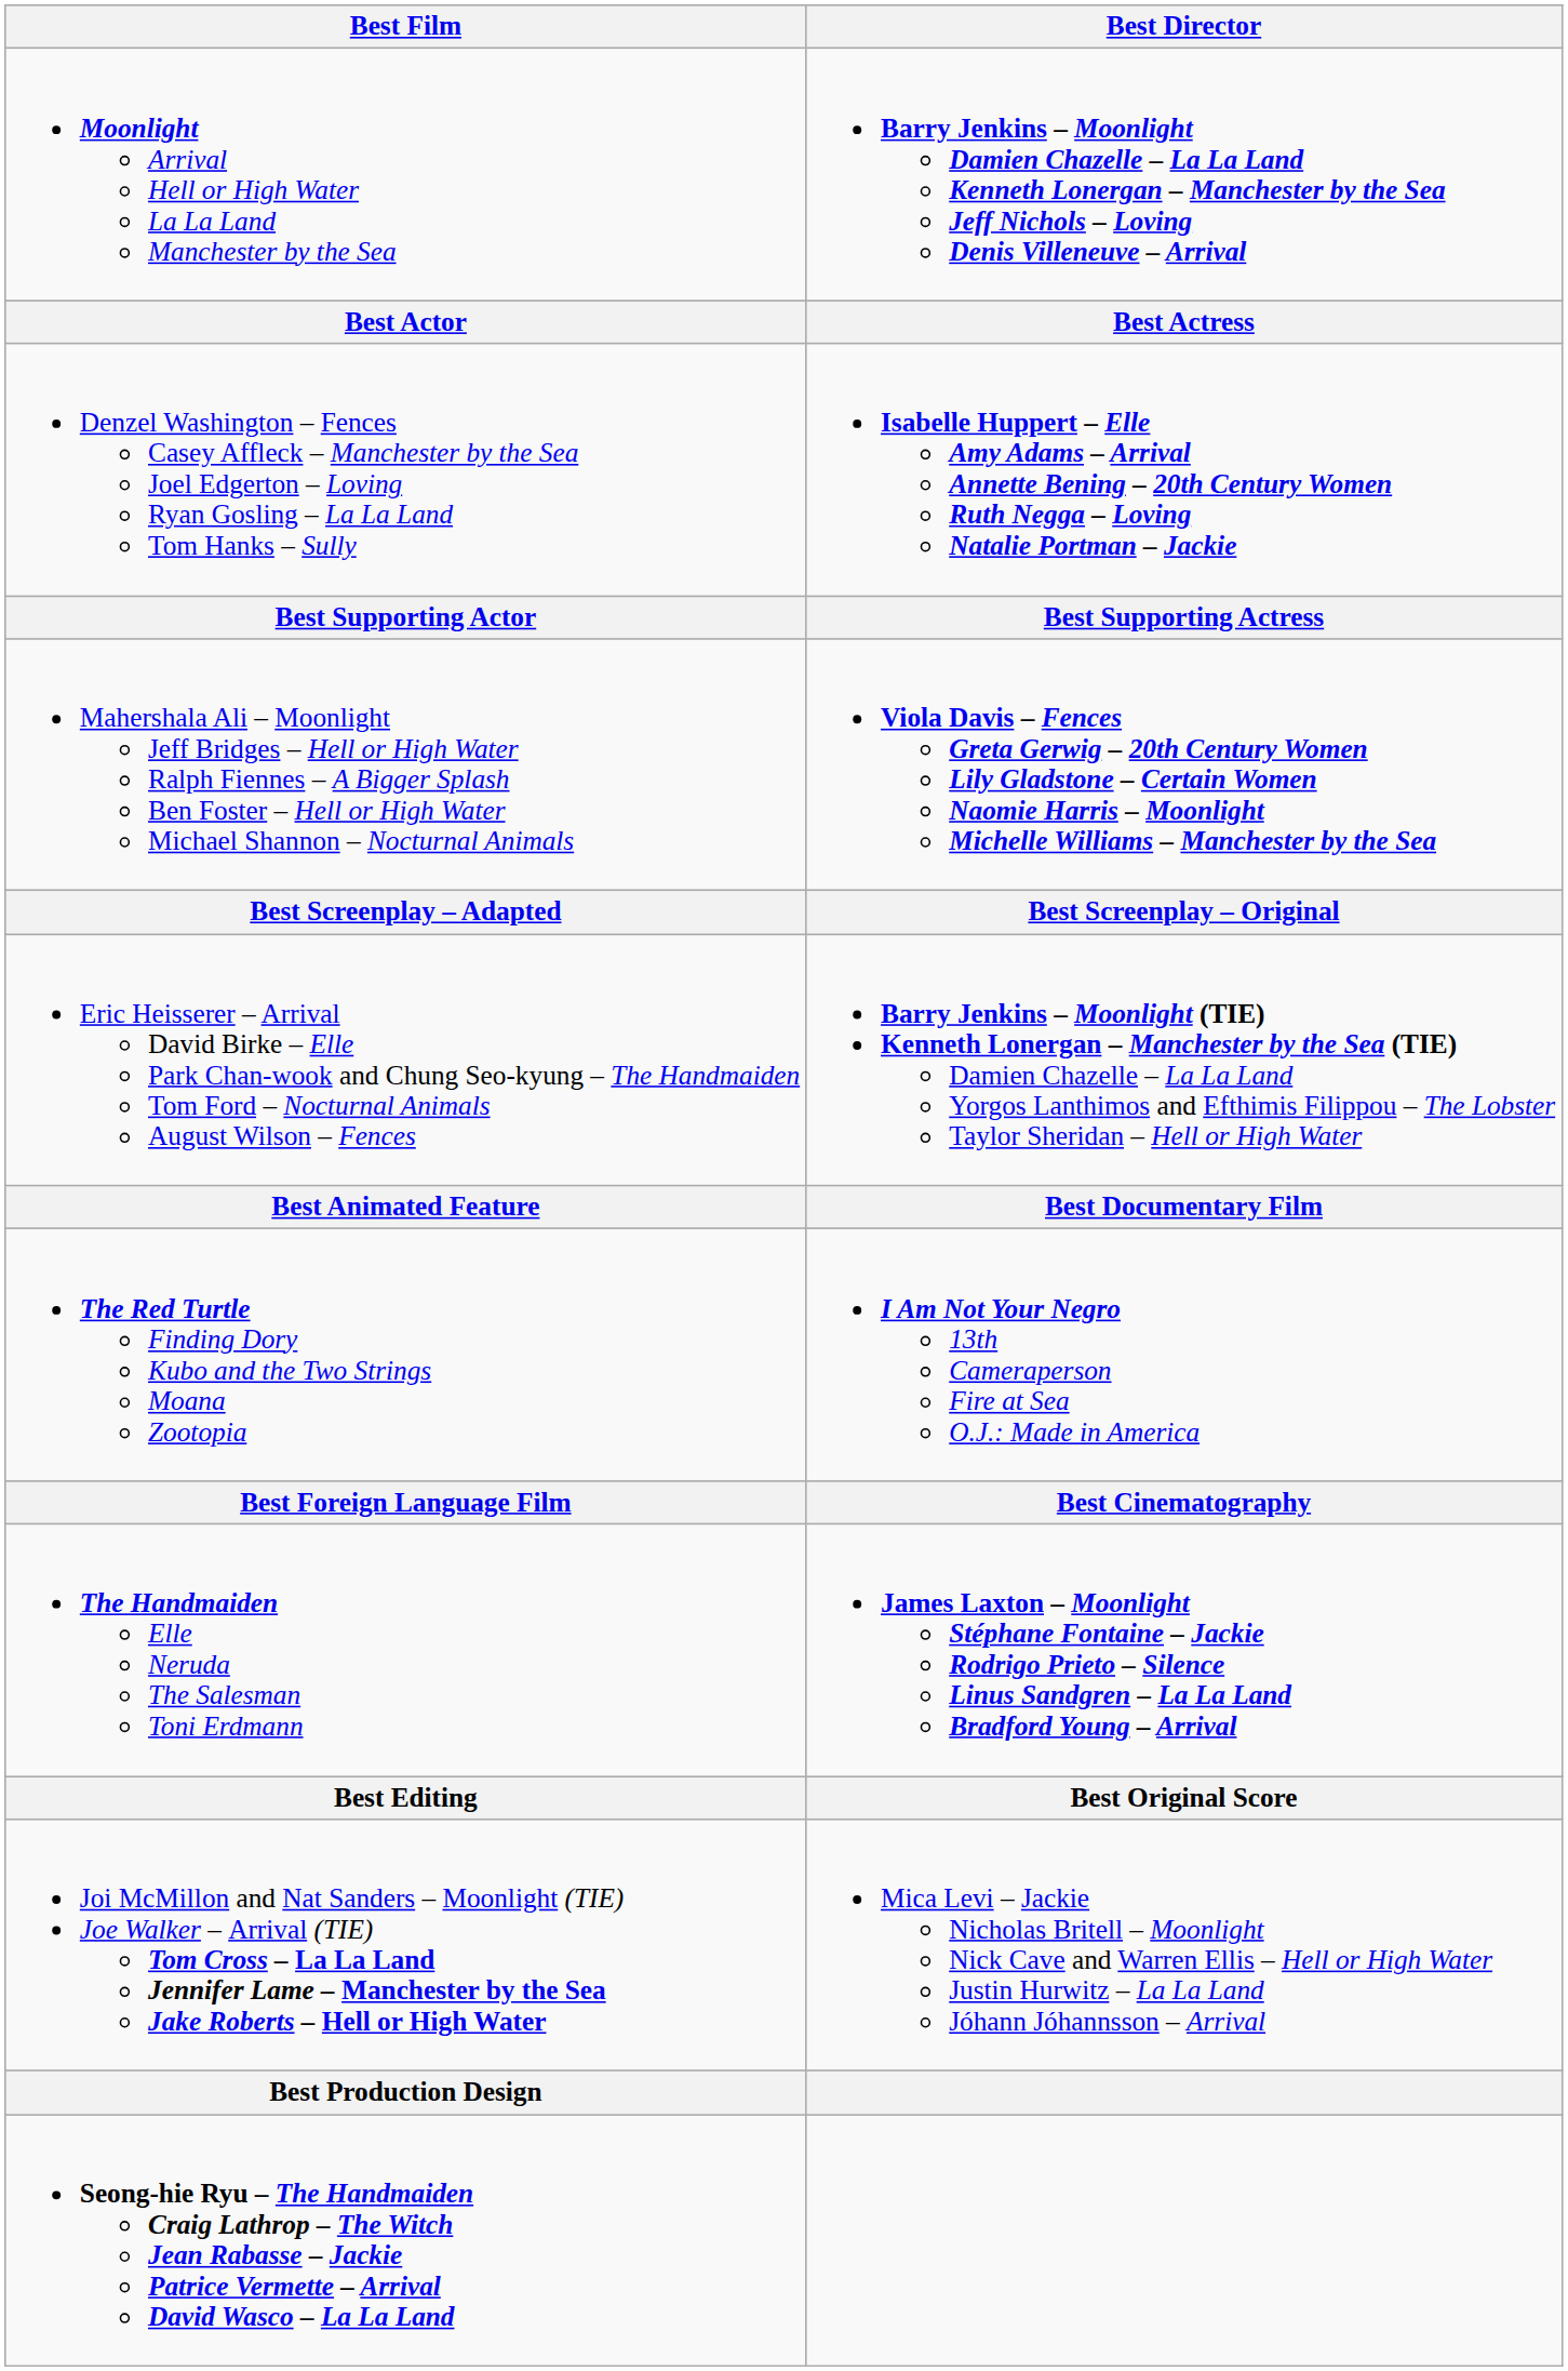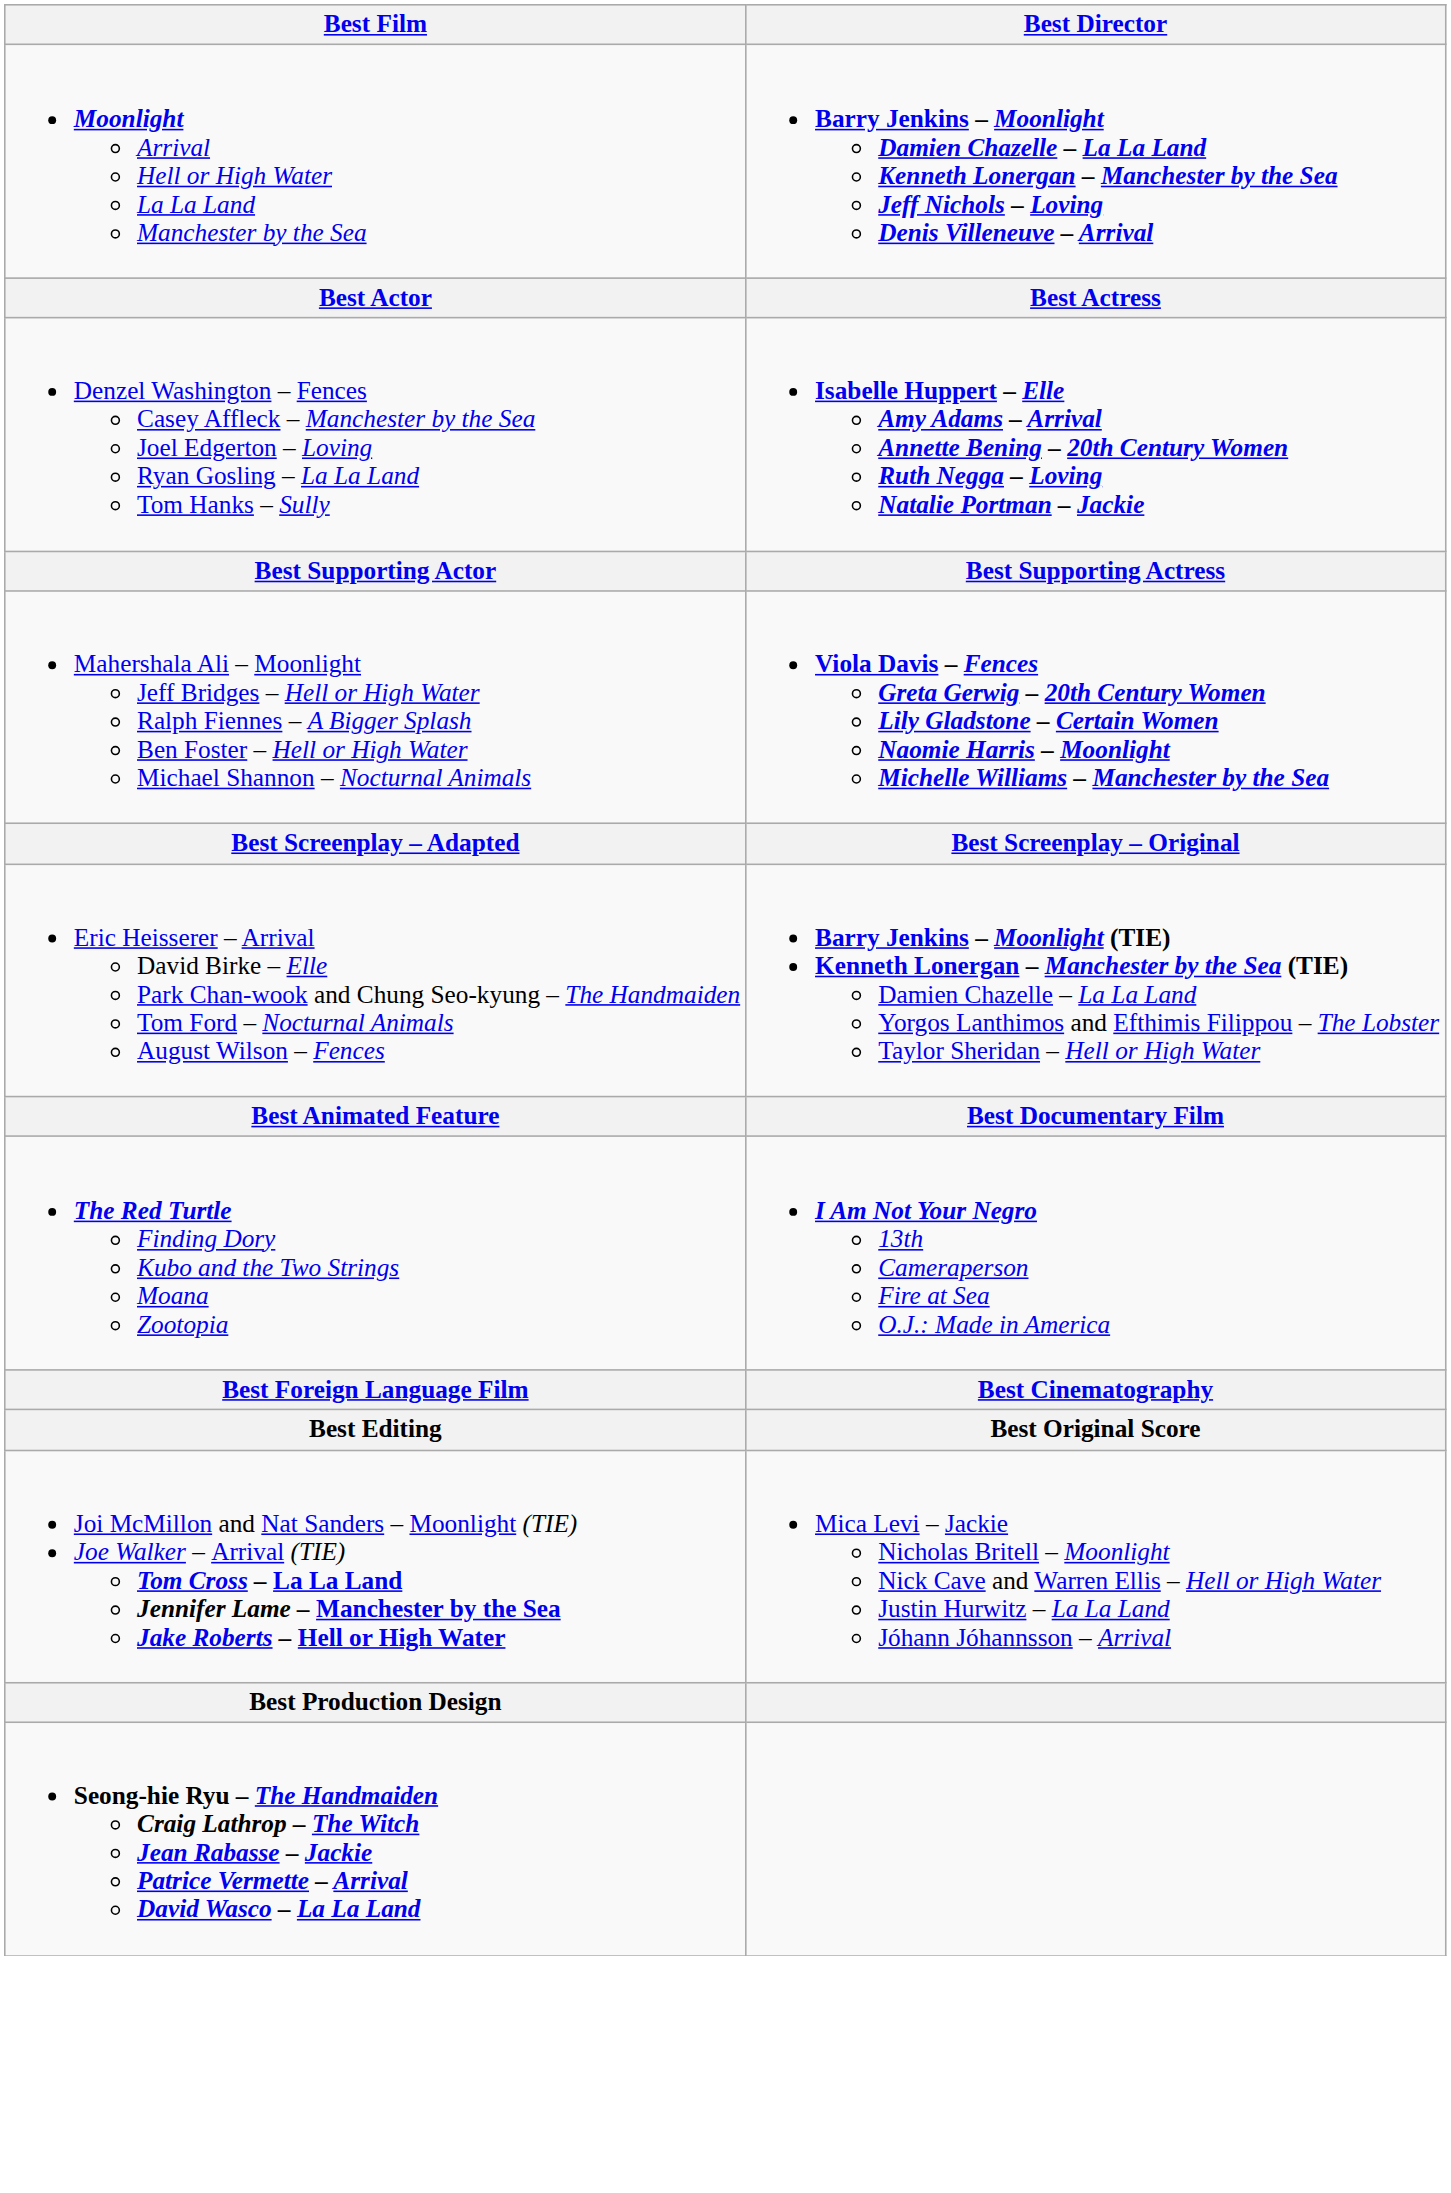 <table class=wikitable style="width=100%">
 <tr>
 <th style="width=50%"><a href='#'>Best Film</a></th>
 <th style="width=50%"><a href='#'>Best Director</a></th>
 </tr>
 <tr>
 <td valign="top"><br><ul><li><strong><em><a href='#'>Moonlight</a></em></strong><ul><li><em><a href='#'>Arrival</a></em></li><li><em><a href='#'>Hell or High Water</a></em></li><li><em><a href='#'>La La Land</a></em></li><li><em><a href='#'>Manchester by the Sea</a></em></li></ul></li></ul></td>
 <td valign="top"><br><ul><li><strong><a href='#'>Barry Jenkins</a> – <em><a href='#'>Moonlight</a><strong><em><ul><li><a href='#'>Damien Chazelle</a> – </em><a href='#'>La La Land</a><em></li><li><a href='#'>Kenneth Lonergan</a> – </em><a href='#'>Manchester by the Sea</a><em></li><li><a href='#'>Jeff Nichols</a> – </em><a href='#'>Loving</a><em></li><li><a href='#'>Denis Villeneuve</a> – </em><a href='#'>Arrival</a><em></li></ul></li></ul></td>
 </tr>
 <tr>
 <th style="width=50%"><a href='#'>Best Actor</a></th>
 <th style="width=50%"><a href='#'>Best Actress</a></th>
 </tr>
 <tr>
 <td valign="top"><br><ul><li></strong><a href='#'>Denzel Washington</a> – </em><a href='#'>Fences</a></em></strong><ul><li><a href='#'>Casey Affleck</a> – <em><a href='#'>Manchester by the Sea</a></em></li><li><a href='#'>Joel Edgerton</a> – <em><a href='#'>Loving</a></em></li><li><a href='#'>Ryan Gosling</a> – <em><a href='#'>La La Land</a></em></li><li><a href='#'>Tom Hanks</a> – <em><a href='#'>Sully</a></em></li></ul></li></ul></td>
 <td valign="top"><br><ul><li><strong><a href='#'>Isabelle Huppert</a> – <em><a href='#'>Elle</a><strong><em><ul><li><a href='#'>Amy Adams</a> – </em><a href='#'>Arrival</a><em></li><li><a href='#'>Annette Bening</a> – </em><a href='#'>20th Century Women</a><em></li><li><a href='#'>Ruth Negga</a> – </em><a href='#'>Loving</a><em></li><li><a href='#'>Natalie Portman</a> – </em><a href='#'>Jackie</a><em></li></ul></li></ul></td>
 </tr>
 <tr>
 <th style="width=50%"><a href='#'>Best Supporting Actor</a></th>
 <th style="width=50%"><a href='#'>Best Supporting Actress</a></th>
 </tr>
 <tr>
 <td valign="top"><br><ul><li></strong><a href='#'>Mahershala Ali</a> – </em><a href='#'>Moonlight</a></em></strong><ul><li><a href='#'>Jeff Bridges</a> – <em><a href='#'>Hell or High Water</a></em></li><li><a href='#'>Ralph Fiennes</a> – <em><a href='#'>A Bigger Splash</a></em></li><li><a href='#'>Ben Foster</a> – <em><a href='#'>Hell or High Water</a></em></li><li><a href='#'>Michael Shannon</a> – <em><a href='#'>Nocturnal Animals</a></em></li></ul></li></ul></td>
 <td valign="top"><br><ul><li><strong><a href='#'>Viola Davis</a> – <em><a href='#'>Fences</a><strong><em><ul><li><a href='#'>Greta Gerwig</a> – </em><a href='#'>20th Century Women</a><em></li><li><a href='#'>Lily Gladstone</a> – </em><a href='#'>Certain Women</a><em></li><li><a href='#'>Naomie Harris</a> – </em><a href='#'>Moonlight</a><em></li><li><a href='#'>Michelle Williams</a> – </em><a href='#'>Manchester by the Sea</a><em></li></ul></li></ul></td>
 </tr>
 <tr>
 <th style="width=50%"><a href='#'>Best Screenplay – Adapted</a></th>
 <th style="width=50%"><a href='#'>Best Screenplay – Original</a></th>
 </tr>
 <tr>
 <td valign="top"><br><ul><li></strong><a href='#'>Eric Heisserer</a> – </em><a href='#'>Arrival</a></em></strong><ul><li>David Birke – <em><a href='#'>Elle</a></em></li><li><a href='#'>Park Chan-wook</a> and Chung Seo-kyung – <em><a href='#'>The Handmaiden</a></em></li><li><a href='#'>Tom Ford</a> – <em><a href='#'>Nocturnal Animals</a></em></li><li><a href='#'>August Wilson</a> – <em><a href='#'>Fences</a></em></li></ul></li></ul></td>
 <td valign="top"><br><ul><li><strong><a href='#'>Barry Jenkins</a> – <em><a href='#'>Moonlight</a></em> (TIE)</strong></li><li><strong><a href='#'>Kenneth Lonergan</a> – <em><a href='#'>Manchester by the Sea</a></em> (TIE)</strong><ul><li><a href='#'>Damien Chazelle</a> – <em><a href='#'>La La Land</a></em></li><li><a href='#'>Yorgos Lanthimos</a> and <a href='#'>Efthimis Filippou</a> – <em><a href='#'>The Lobster</a></em></li><li><a href='#'>Taylor Sheridan</a> – <em><a href='#'>Hell or High Water</a></em></li></ul></li></ul></td>
 </tr>
 <tr>
 <th style="width=50%"><a href='#'>Best Animated Feature</a></th>
 <th style="width=50%"><a href='#'>Best Documentary Film</a></th>
 </tr>
 <tr>
 <td valign="top"><br><ul><li><strong><em><a href='#'>The Red Turtle</a></em></strong><ul><li><em><a href='#'>Finding Dory</a></em></li><li><em><a href='#'>Kubo and the Two Strings</a></em></li><li><em><a href='#'>Moana</a></em></li><li><em><a href='#'>Zootopia</a></em></li></ul></li></ul></td>
 <td valign="top"><br><ul><li><strong><em><a href='#'>I Am Not Your Negro</a></em></strong><ul><li><em><a href='#'>13th</a></em></li><li><em><a href='#'>Cameraperson</a></em></li><li><em><a href='#'>Fire at Sea</a></em></li><li><em><a href='#'>O.J.: Made in America</a></em></li></ul></li></ul></td>
 </tr>
 <tr>
 <th style="width=50%"><a href='#'>Best Foreign Language Film</a></th>
 <th style="width=50%"><a href='#'>Best Cinematography</a></th>
 </tr>
 <tr>
-<td valign="top"><br><ul><li><strong><em><a href='#'>The Handmaiden</a></em></strong><ul><li><em><a href='#'>Elle</a></em></li><li><em><a href='#'>Neruda</a></em></li><li><em><a href='#'>The Salesman</a></em></li><li><em><a href='#'>Toni Erdmann</a></em></li></ul></li></ul></td>
-<td valign="top"><br><ul><li><strong><a href='#'>James Laxton</a> – <em><a href='#'>Moonlight</a><strong><em><ul><li><a href='#'>Stéphane Fontaine</a> – </em><a href='#'>Jackie</a><em></li><li><a href='#'>Rodrigo Prieto</a> – </em><a href='#'>Silence</a><em></li><li><a href='#'>Linus Sandgren</a> – </em><a href='#'>La La Land</a><em></li><li><a href='#'>Bradford Young</a> – </em><a href='#'>Arrival</a><em></li></ul></li></ul></td>
-</tr>
-<tr>
 <th style="width=50%">Best Editing</th>
 <th style="width=50%">Best Original Score</th>
 </tr>
 <tr>
 <td valign="top"><br><ul><li></strong><a href='#'>Joi McMillon</a> and <a href='#'>Nat Sanders</a> – </em><a href='#'>Moonlight</a><em> (TIE)<strong></li><li></strong><a href='#'>Joe Walker</a> – </em><a href='#'>Arrival</a><em> (TIE)<strong><ul><li><a href='#'>Tom Cross</a> – </em><a href='#'>La La Land</a><em></li><li>Jennifer Lame – </em><a href='#'>Manchester by the Sea</a><em></li><li><a href='#'>Jake Roberts</a> – </em><a href='#'>Hell or High Water</a><em></li></ul></li></ul></td>
 <td valign="top"><br><ul><li></strong><a href='#'>Mica Levi</a> – </em><a href='#'>Jackie</a></em></strong><ul><li><a href='#'>Nicholas Britell</a> – <em><a href='#'>Moonlight</a></em></li><li><a href='#'>Nick Cave</a> and <a href='#'>Warren Ellis</a> – <em><a href='#'>Hell or High Water</a></em></li><li><a href='#'>Justin Hurwitz</a> – <em><a href='#'>La La Land</a></em></li><li><a href='#'>Jóhann Jóhannsson</a> – <em><a href='#'>Arrival</a></em></li></ul></li></ul></td>
 </tr>
 <tr>
 <th style="width=50%">Best Production Design</th>
 <th style="width=50%"></th>
 </tr>
 <tr>
 <td valign="top"><br><ul><li><strong>Seong-hie Ryu – <em><a href='#'>The Handmaiden</a><strong><em><ul><li>Craig Lathrop – </em><a href='#'>The Witch</a><em></li><li><a href='#'>Jean Rabasse</a> – </em><a href='#'>Jackie</a><em></li><li><a href='#'>Patrice Vermette</a> – </em><a href='#'>Arrival</a><em></li><li><a href='#'>David Wasco</a> – </em><a href='#'>La La Land</a><em></li></ul></li></ul></td>
 <td valign="top"></td>
 </tr>
 </table>
